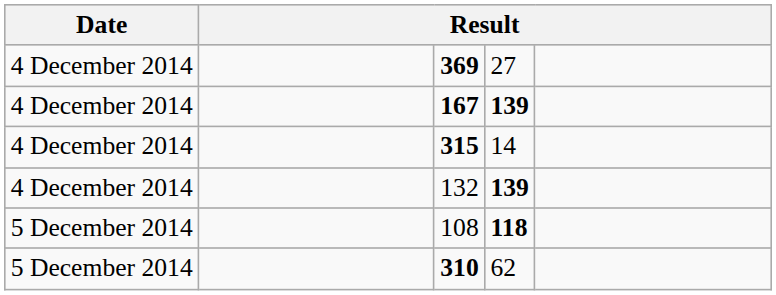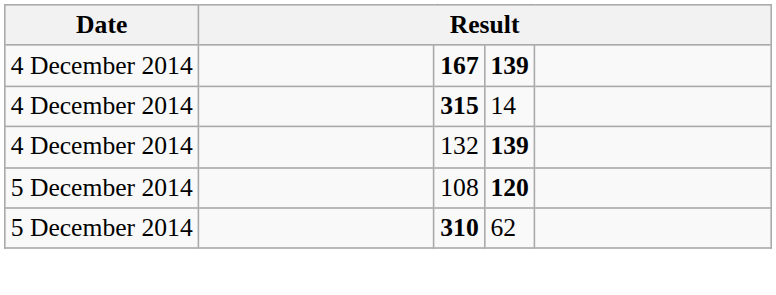 <table class="wikitable">
 <tr>
 <th>Date</th>
 <th colspan=4>Result</th>
-</tr>
-<tr>
-<td>4 December 2014</td>
-<td width=140px><strong></strong></td>
-<td style="text-align:left;"><strong>369</strong></td>
-<td>27</td>
-<td width=140px style="text-align:left;"></td>
 </tr>
 <tr>
 <td>4 December 2014</td>
 <td width=140px><strong></strong></td>
 <td style="text-align:left;"><strong>167</strong></td>
 <td><strong>139</strong></td>
 <td width=140px style="text-align:left;"></td>
 </tr>
 <tr>
 <td>4 December 2014</td>
 <td width=140px><strong></strong></td>
 <td style="text-align:left;"><strong>315</strong></td>
 <td>14</td>
 <td width=140px style="text-align:left;"></td>
 </tr>
 <tr>
 <td>4 December 2014</td>
 <td width=140px></td>
 <td style="text-align:left;">132</td>
 <td><strong>139</strong></td>
 <td width=140px style="text-align:left;"><strong></strong></td>
 </tr>
 <tr>
 <td>5 December 2014</td>
 <td width=140px></td>
 <td style="text-align:left;">108</td>
-<td><strong>118</strong></td>
+<td><strong>120</strong></td>
 <td width=140px style="text-align:left;"><strong></strong></td>
 </tr>
 <tr>
 <td>5 December 2014</td>
 <td width=140px><strong></strong></td>
 <td style="text-align:left;"><strong>310</strong></td>
 <td>62</td>
 <td width=140px style="text-align:left;"></td>
 </tr>
 </table>
